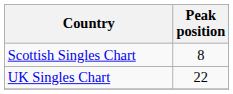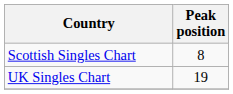 <table class="wikitable">
 <tr>
 <th align="left" width="180">Country</th>
 <th>Peak<br>position</th>
 </tr>
 <tr>
 <td align="left"><a href='#'>Scottish Singles Chart</a></td>
 <td align="center">8 </td>
 </tr>
 <tr>
 <td align="left"><a href='#'>UK Singles Chart</a></td>
-<td align="center">22 </td>
+<td align="center">19 </td>
 </tr>
 <tr>
 </tr>
 </table>
